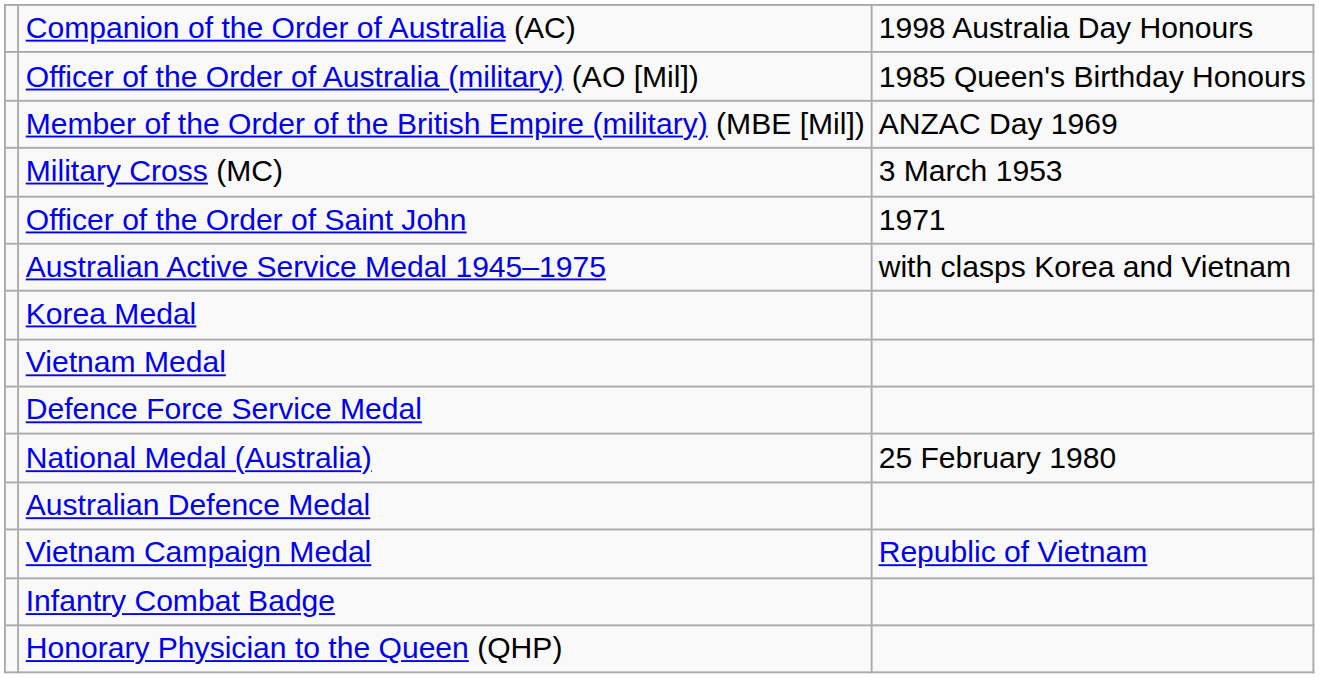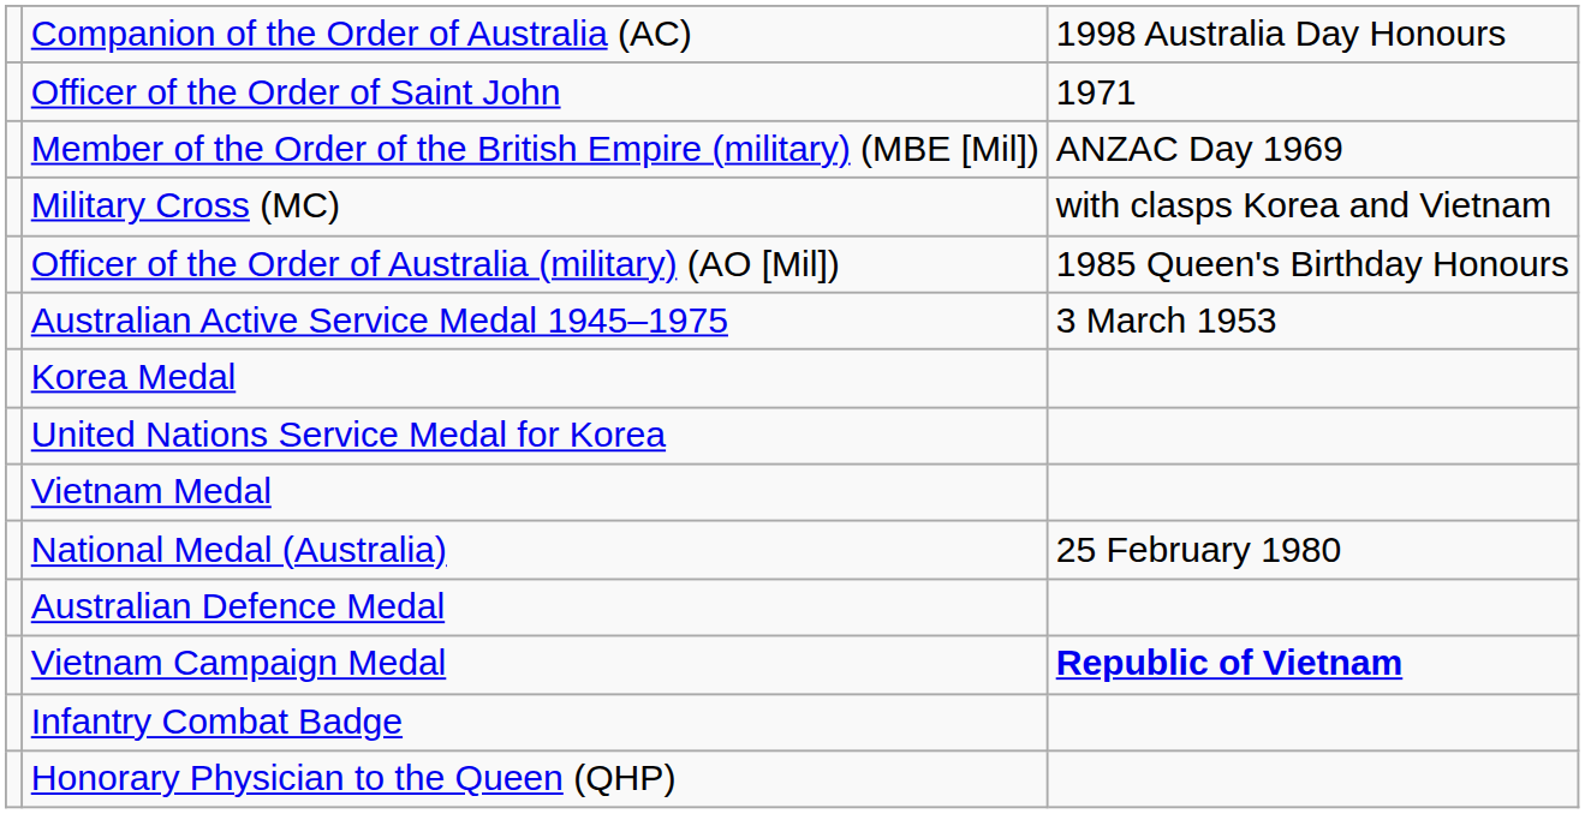 <table class="wikitable">
 <tr>
 <td></td>
 <td><a href='#'>Companion of the Order of Australia</a> (AC)</td>
 <td>1998 Australia Day Honours</td>
 </tr>
 <tr>
 <td></td>
-<td><a href='#'>Officer of the Order of Australia (military)</a> (AO [Mil])</td>
-<td>1985 Queen's Birthday Honours</td>
+<td><a href='#'>Officer of the Order of Saint John</a></td>
+<td>1971</td>
 </tr>
 <tr>
 <td></td>
 <td><a href='#'>Member of the Order of the British Empire (military)</a> (MBE [Mil])</td>
 <td>ANZAC Day 1969</td>
 </tr>
 <tr>
 <td></td>
 <td><a href='#'>Military Cross</a> (MC)</td>
-<td>3 March 1953</td>
+<td>with clasps Korea and Vietnam</td>
 </tr>
 <tr>
 <td></td>
-<td><a href='#'>Officer of the Order of Saint John</a></td>
-<td>1971</td>
+<td><a href='#'>Officer of the Order of Australia (military)</a> (AO [Mil])</td>
+<td>1985 Queen's Birthday Honours</td>
 </tr>
 <tr>
 <td></td>
 <td><a href='#'>Australian Active Service Medal 1945–1975</a></td>
-<td>with clasps Korea and Vietnam</td>
+<td>3 March 1953</td>
 </tr>
 <tr>
 <td></td>
 <td><a href='#'>Korea Medal</a></td>
 <td></td>
 </tr>
 <tr>
 <td></td>
-<td><a href='#'>Vietnam Medal</a></td>
+<td><a href='#'>United Nations Service Medal for Korea</a></td>
 <td></td>
 </tr>
 <tr>
 <td></td>
-<td><a href='#'>Defence Force Service Medal</a></td>
+<td><a href='#'>Vietnam Medal</a></td>
 <td></td>
 </tr>
 <tr>
 <td></td>
 <td><a href='#'>National Medal (Australia)</a></td>
 <td>25 February 1980</td>
 </tr>
 <tr>
 <td></td>
 <td><a href='#'>Australian Defence Medal</a></td>
 <td></td>
 </tr>
 <tr>
 <td></td>
 <td><a href='#'>Vietnam Campaign Medal</a></td>
-<td><a href='#'>Republic of Vietnam</a></td>
+<td><strong><a href='#'>Republic of Vietnam</a></strong></td>
 </tr>
 <tr>
 <td></td>
 <td><a href='#'>Infantry Combat Badge</a></td>
 <td></td>
 </tr>
 <tr>
 <td></td>
 <td><a href='#'>Honorary Physician to the Queen</a> (QHP)</td>
 <td></td>
 </tr>
 </table>
